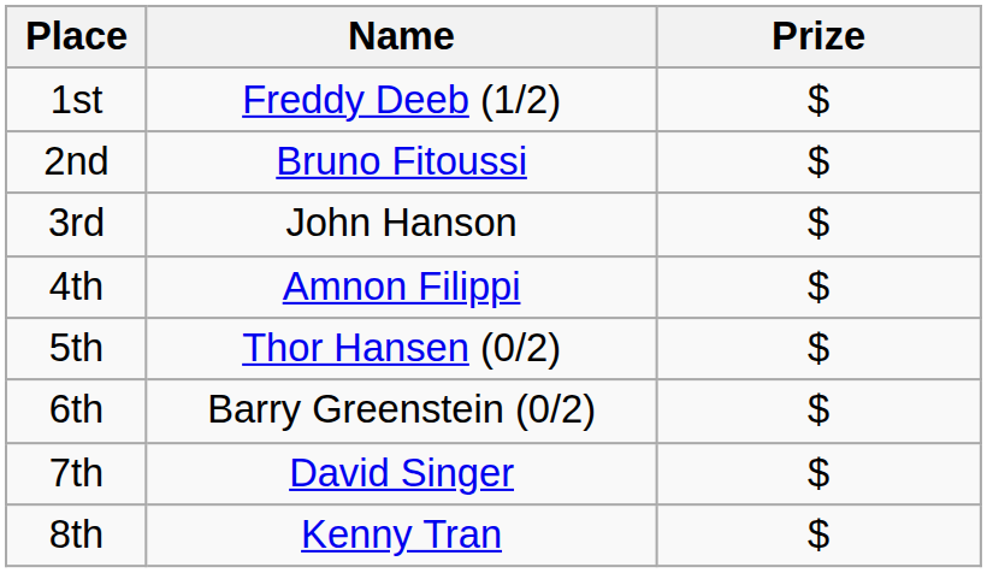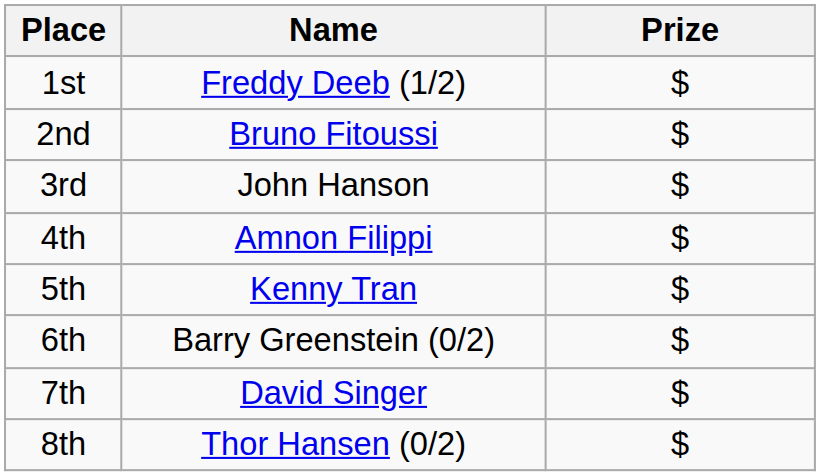 <table class="wikitable" style="text-align:center">
 <tr>
 <th width="50">Place</th>
 <th width="200">Name</th>
 <th width="125">Prize</th>
 </tr>
 <tr>
 <td>1st</td>
 <td><a href='#'>Freddy Deeb</a> (1/2)</td>
 <td>$</td>
 </tr>
 <tr>
 <td>2nd</td>
 <td><a href='#'>Bruno Fitoussi</a></td>
 <td>$</td>
 </tr>
 <tr>
 <td>3rd</td>
 <td>John Hanson</td>
 <td>$</td>
 </tr>
 <tr>
 <td>4th</td>
 <td><a href='#'>Amnon Filippi</a></td>
 <td>$</td>
 </tr>
 <tr>
 <td>5th</td>
-<td><a href='#'>Thor Hansen</a> (0/2)</td>
+<td><a href='#'>Kenny Tran</a></td>
 <td>$</td>
 </tr>
 <tr>
 <td>6th</td>
 <td>Barry Greenstein (0/2)</td>
 <td>$</td>
 </tr>
 <tr>
 <td>7th</td>
 <td><a href='#'>David Singer</a></td>
 <td>$</td>
 </tr>
 <tr>
 <td>8th</td>
-<td><a href='#'>Kenny Tran</a></td>
+<td><a href='#'>Thor Hansen</a> (0/2)</td>
 <td>$</td>
 </tr>
 </table>
